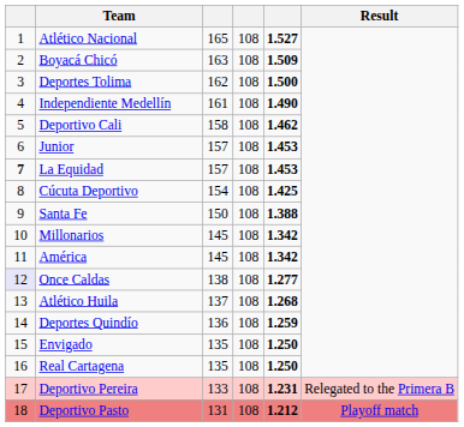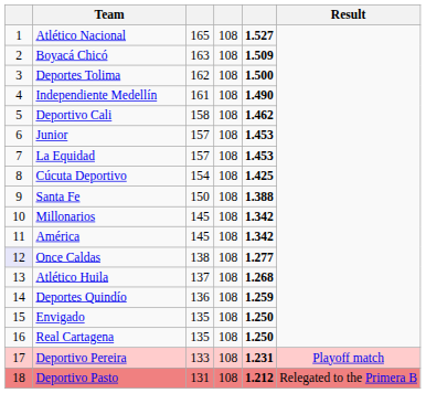 <table class="wikitable" style="text-align: center;">
 <tr>
 <th width=28></th>
 <th width=185>Team</th>
 <th width=28></th>
 <th width=28></th>
 <th width=28></th>
 <th>Result</th>
 </tr>
 <tr>
 <td>1</td>
 <td align="left"><a href='#'>Atlético Nacional</a></td>
 <td>165</td>
 <td>108</td>
 <td><strong>1.527</strong></td>
 <td rowspan=16></td>
 </tr>
 <tr>
 <td>2</td>
 <td align="left"><a href='#'>Boyacá Chicó</a></td>
 <td>163</td>
 <td>108</td>
 <td><strong>1.509</strong></td>
 </tr>
 <tr>
 <td>3</td>
 <td align="left"><a href='#'>Deportes Tolima</a></td>
 <td>162</td>
 <td>108</td>
 <td><strong>1.500</strong></td>
 </tr>
 <tr>
 <td>4</td>
 <td align="left"><a href='#'>Independiente Medellín</a></td>
 <td>161</td>
 <td>108</td>
 <td><strong>1.490</strong></td>
 </tr>
 <tr>
 <td>5</td>
 <td align="left"><a href='#'>Deportivo Cali</a></td>
 <td>158</td>
 <td>108</td>
 <td><strong>1.462</strong></td>
 </tr>
 <tr>
 <td>6</td>
 <td align="left"><a href='#'>Junior</a></td>
 <td>157</td>
 <td>108</td>
 <td><strong>1.453</strong></td>
 </tr>
 <tr>
-<td><strong>7</strong></td>
+<td>7</td>
 <td align="left"><a href='#'>La Equidad</a></td>
 <td>157</td>
 <td>108</td>
 <td><strong>1.453</strong></td>
 </tr>
 <tr>
 <td>8</td>
 <td align="left"><a href='#'>Cúcuta Deportivo</a></td>
 <td>154</td>
 <td>108</td>
 <td><strong>1.425</strong></td>
 </tr>
 <tr>
 <td>9</td>
 <td align="left"><a href='#'>Santa Fe</a></td>
 <td>150</td>
 <td>108</td>
 <td><strong>1.388</strong></td>
 </tr>
 <tr>
 <td>10</td>
 <td align="left"><a href='#'>Millonarios</a></td>
 <td>145</td>
 <td>108</td>
 <td><strong>1.342</strong></td>
 </tr>
 <tr>
 <td>11</td>
 <td align="left"><a href='#'>América</a></td>
 <td>145</td>
 <td>108</td>
 <td><strong>1.342</strong></td>
 </tr>
 <tr>
 <td style="background: lavender;">12</td>
 <td align="left"><a href='#'>Once Caldas</a></td>
 <td>138</td>
 <td>108</td>
 <td><strong>1.277</strong></td>
 </tr>
 <tr>
 <td>13</td>
 <td align="left"><a href='#'>Atlético Huila</a></td>
 <td>137</td>
 <td>108</td>
 <td><strong>1.268</strong></td>
 </tr>
 <tr>
 <td>14</td>
 <td align="left"><a href='#'>Deportes Quindío</a></td>
 <td>136</td>
 <td>108</td>
 <td><strong>1.259</strong></td>
 </tr>
 <tr>
 <td>15</td>
 <td align="left"><a href='#'>Envigado</a></td>
 <td>135</td>
 <td>108</td>
 <td><strong>1.250</strong></td>
 </tr>
 <tr>
 <td>16</td>
 <td align="left"><a href='#'>Real Cartagena</a></td>
 <td>135</td>
 <td>108</td>
 <td><strong>1.250</strong></td>
 </tr>
 <tr style="background: #FFCCCC;">
 <td>17</td>
 <td align="left"><a href='#'>Deportivo Pereira</a></td>
 <td>133</td>
 <td>108</td>
 <td><strong>1.231</strong></td>
-<td>Relegated to the <a href='#'>Primera B</a></td>
+<td><a href='#'>Playoff match</a></td>
 </tr>
 <tr style="background: #F08080;">
 <td>18</td>
 <td align="left"><a href='#'>Deportivo Pasto</a></td>
 <td>131</td>
 <td>108</td>
 <td><strong>1.212</strong></td>
-<td><a href='#'>Playoff match</a></td>
+<td>Relegated to the <a href='#'>Primera B</a></td>
 </tr>
 </table>
